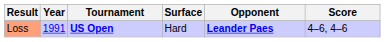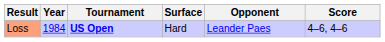 <table class="sortable wikitable">
 <tr>
 <th style="width:40px;">Result</th>
 <th style="width:30px;">Year</th>
 <th style="width:140px;">Tournament</th>
 <th style="width:50px;">Surface</th>
 <th style="width:150px;">Opponent</th>
 <th style="width:110px;" class="unsortable">Score</th>
 </tr>
 <tr style="background:#ccccff;">
 <td style="background:#ffa07a;">Loss</td>
-<td><a href='#'>1991</a></td>
+<td><a href='#'>1984</a></td>
 <td><strong><a href='#'>US Open</a></strong></td>
 <td>Hard</td>
-<td><strong> <a href='#'>Leander Paes</a></strong></td>
+<td> <a href='#'>Leander Paes</a></td>
 <td>4–6, 4–6</td>
 </tr>
 </table>
